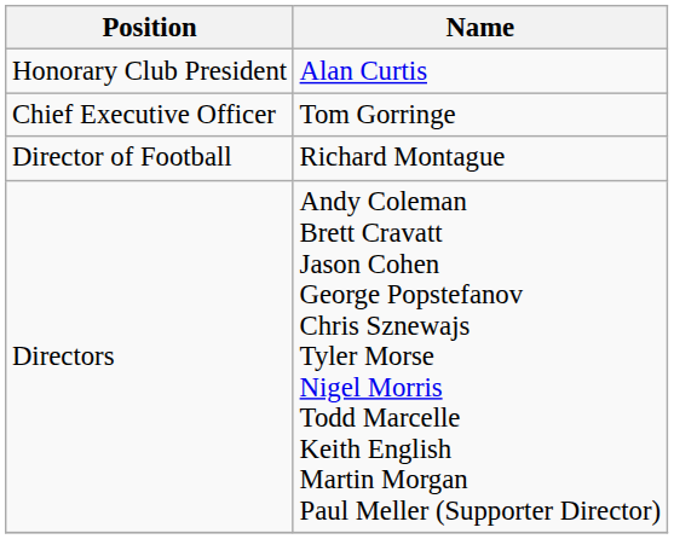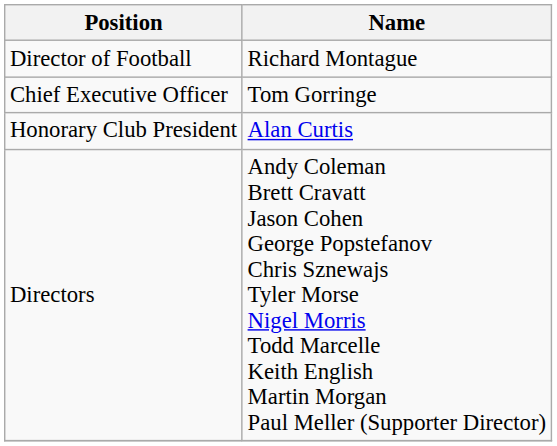 <table class="wikitable">
 <tr>
 <th>Position</th>
 <th>Name</th>
 </tr>
 <tr>
-<td>Honorary Club President</td>
-<td><a href='#'>Alan Curtis</a></td>
+<td>Director of Football</td>
+<td>Richard Montague</td>
 </tr>
 <tr>
 <td>Chief Executive Officer</td>
 <td>Tom Gorringe</td>
 </tr>
 <tr>
-<td>Director of Football</td>
-<td>Richard Montague</td>
+<td>Honorary Club President</td>
+<td><a href='#'>Alan Curtis</a></td>
 </tr>
 <tr>
 <td>Directors</td>
 <td>Andy Coleman<br> Brett Cravatt <br> Jason Cohen<br> George Popstefanov<br> Chris Sznewajs<br> Tyler Morse<br> <a href='#'>Nigel Morris</a><br> Todd Marcelle<br> Keith English<br> Martin Morgan<br> Paul Meller (Supporter Director)<br></td>
 </tr>
 <tr>
 </tr>
 </table>
